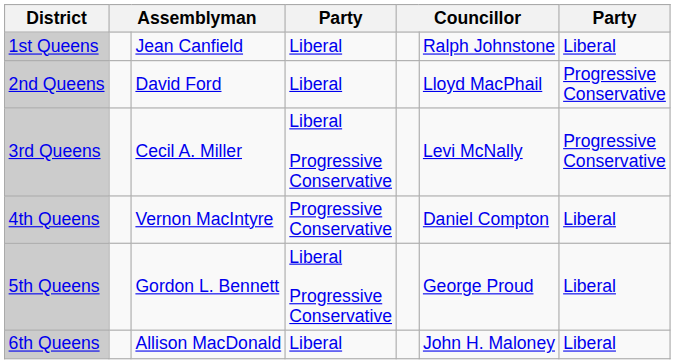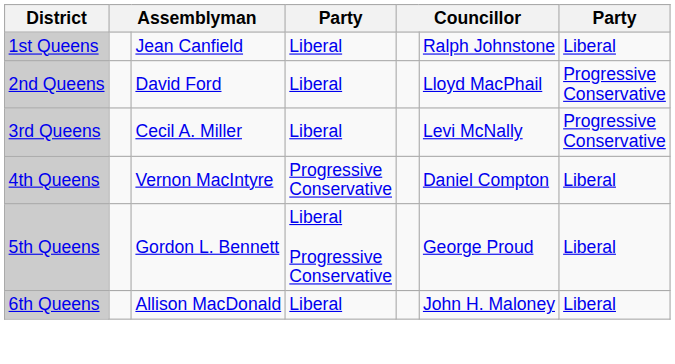 <table class="wikitable">
 <tr>
 <th>District</th>
 <th colspan="2">Assemblyman</th>
 <th>Party</th>
 <th colspan="2">Councillor</th>
 <th>Party</th>
 </tr>
 <tr>
 <td bgcolor="CCCCCC"><a href='#'>1st Queens</a></td>
 <td>   </td>
 <td><a href='#'>Jean Canfield</a></td>
 <td><a href='#'>Liberal</a></td>
 <td>   </td>
 <td><a href='#'>Ralph Johnstone</a></td>
 <td><a href='#'>Liberal</a></td>
 </tr>
 <tr>
 <td bgcolor="CCCCCC"><a href='#'>2nd Queens</a></td>
 <td>   </td>
 <td><a href='#'>David Ford</a></td>
 <td><a href='#'>Liberal</a></td>
 <td>   </td>
 <td><a href='#'>Lloyd MacPhail</a></td>
 <td><a href='#'>Progressive <br> Conservative</a></td>
 </tr>
 <tr>
 <td bgcolor="CCCCCC"><a href='#'>3rd Queens</a></td>
 <td>   </td>
 <td><a href='#'>Cecil A. Miller</a></td>
-<td><a href='#'>Liberal</a><br><br><a href='#'>Progressive <br> Conservative</a></td>
+<td><a href='#'>Liberal</a></td>
 <td>   </td>
 <td><a href='#'>Levi McNally</a></td>
 <td><a href='#'>Progressive <br> Conservative</a></td>
 </tr>
 <tr>
 <td bgcolor="CCCCCC"><a href='#'>4th Queens</a></td>
 <td>   </td>
 <td><a href='#'>Vernon MacIntyre</a></td>
 <td><a href='#'>Progressive <br> Conservative</a></td>
 <td>   </td>
 <td><a href='#'>Daniel Compton</a></td>
 <td><a href='#'>Liberal</a></td>
 </tr>
 <tr>
 <td bgcolor="CCCCCC"><a href='#'>5th Queens</a></td>
 <td>   </td>
 <td><a href='#'>Gordon L. Bennett</a></td>
 <td><a href='#'>Liberal</a><br><br><a href='#'>Progressive <br> Conservative</a></td>
 <td>   </td>
 <td><a href='#'>George Proud</a></td>
 <td><a href='#'>Liberal</a></td>
 </tr>
 <tr>
 <td bgcolor="CCCCCC"><a href='#'>6th Queens</a></td>
 <td>   </td>
 <td><a href='#'>Allison MacDonald</a></td>
 <td><a href='#'>Liberal</a></td>
 <td>   </td>
 <td><a href='#'>John H. Maloney</a></td>
 <td><a href='#'>Liberal</a></td>
 </tr>
 </table>
